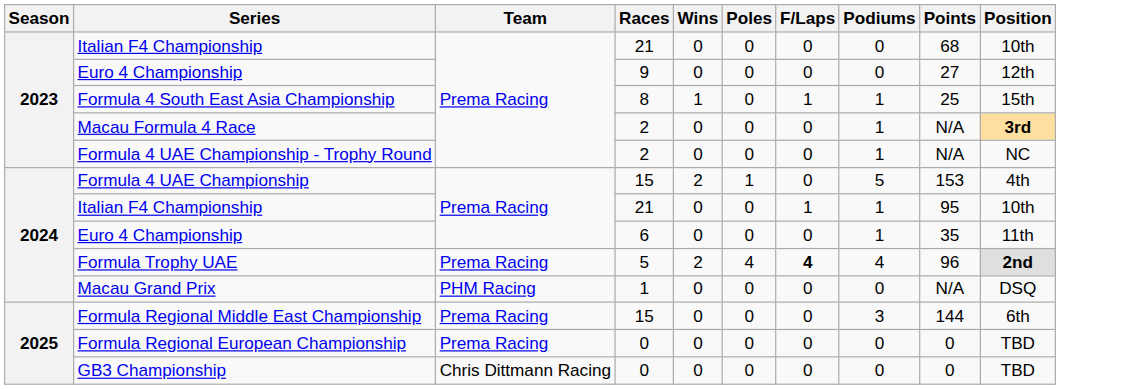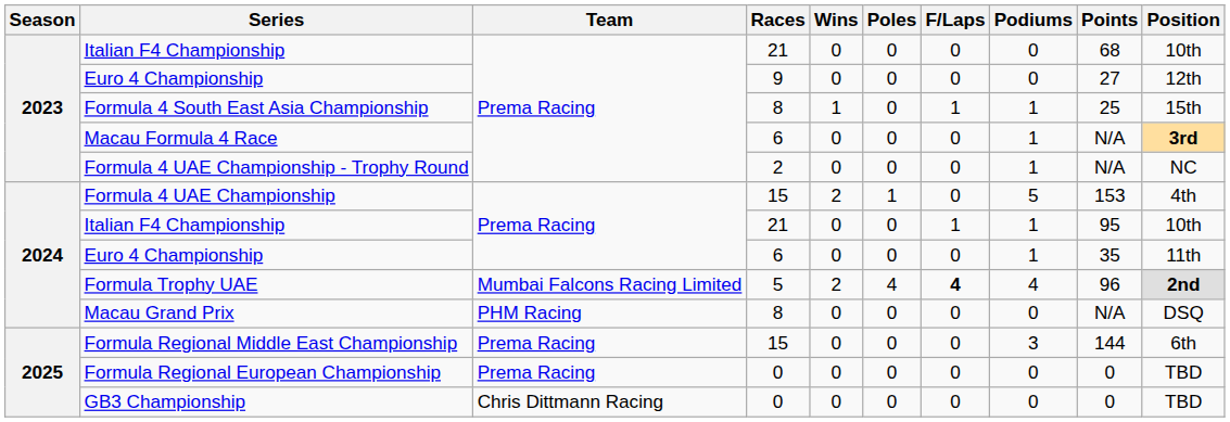 <table class="wikitable" style="font-size: 90%; text-align:center">
 <tr>
 <th>Season</th>
 <th>Series</th>
 <th>Team</th>
 <th>Races</th>
 <th>Wins</th>
 <th>Poles</th>
 <th>F/Laps</th>
 <th>Podiums</th>
 <th>Points</th>
 <th>Position</th>
 </tr>
 <tr>
 <th rowspan="5">2023</th>
 <td align=left><a href='#'>Italian F4 Championship</a></td>
 <td rowspan="5" align=left><a href='#'>Prema Racing</a></td>
 <td>21</td>
 <td>0</td>
 <td>0</td>
 <td>0</td>
 <td>0</td>
 <td>68</td>
 <td>10th</td>
 </tr>
 <tr>
 <td align=left><a href='#'>Euro 4 Championship</a></td>
 <td>9</td>
 <td>0</td>
 <td>0</td>
 <td>0</td>
 <td>0</td>
 <td>27</td>
 <td>12th</td>
 </tr>
 <tr>
 <td align=left><a href='#'>Formula 4 South East Asia Championship</a></td>
 <td>8</td>
 <td>1</td>
 <td>0</td>
 <td>1</td>
 <td>1</td>
 <td>25</td>
 <td>15th</td>
 </tr>
 <tr>
 <td align=left><a href='#'>Macau Formula 4 Race</a></td>
-<td>2</td>
+<td>6</td>
 <td>0</td>
 <td>0</td>
 <td>0</td>
 <td>1</td>
 <td>N/A</td>
 <td style="background:#ffdf9f"><strong>3rd</strong></td>
 </tr>
 <tr>
 <td align=left><a href='#'>Formula 4 UAE Championship - Trophy Round</a></td>
 <td>2</td>
 <td>0</td>
 <td>0</td>
 <td>0</td>
 <td>1</td>
 <td>N/A</td>
 <td>NC</td>
 </tr>
 <tr>
 <th rowspan="5">2024</th>
 <td align=left><a href='#'>Formula 4 UAE Championship</a></td>
 <td rowspan="3" align="left"><a href='#'>Prema Racing</a></td>
 <td>15</td>
 <td>2</td>
 <td>1</td>
 <td>0</td>
 <td>5</td>
 <td>153</td>
 <td>4th</td>
 </tr>
 <tr>
 <td align=left><a href='#'>Italian F4 Championship</a></td>
 <td>21</td>
 <td>0</td>
 <td>0</td>
 <td>1</td>
 <td>1</td>
 <td>95</td>
 <td>10th</td>
 </tr>
 <tr>
 <td align=left><a href='#'>Euro 4 Championship</a></td>
 <td>6</td>
 <td>0</td>
 <td>0</td>
 <td>0</td>
 <td>1</td>
 <td>35</td>
 <td>11th</td>
 </tr>
 <tr>
 <td align=left><a href='#'>Formula Trophy UAE</a></td>
-<td align=left><a href='#'>Prema Racing</a></td>
+<td align=left><a href='#'>Mumbai Falcons Racing Limited</a></td>
 <td>5</td>
 <td>2</td>
 <td>4</td>
 <td><strong>4</strong></td>
 <td>4</td>
 <td>96</td>
 <td style="background:#dfdfdf"><strong>2nd</strong></td>
 </tr>
 <tr>
 <td align=left><a href='#'>Macau Grand Prix</a></td>
 <td align=left><a href='#'>PHM Racing</a></td>
-<td>1</td>
+<td>8</td>
 <td>0</td>
 <td>0</td>
 <td>0</td>
 <td>0</td>
 <td>N/A</td>
 <td>DSQ</td>
 </tr>
 <tr>
 <th rowspan="3">2025</th>
 <td align=left><a href='#'>Formula Regional Middle East Championship</a></td>
 <td align=left><a href='#'>Prema Racing</a></td>
 <td>15</td>
 <td>0</td>
 <td>0</td>
 <td>0</td>
 <td>3</td>
 <td>144</td>
 <td>6th</td>
 </tr>
 <tr>
 <td align=left><a href='#'>Formula Regional European Championship</a></td>
 <td align=left><a href='#'>Prema Racing</a></td>
 <td>0</td>
 <td>0</td>
 <td>0</td>
 <td>0</td>
 <td>0</td>
 <td>0</td>
 <td>TBD</td>
 </tr>
 <tr>
 <td align=left><a href='#'>GB3 Championship</a></td>
 <td align=left>Chris Dittmann Racing</td>
 <td>0</td>
 <td>0</td>
 <td>0</td>
 <td>0</td>
 <td>0</td>
 <td>0</td>
 <td>TBD</td>
 </tr>
 </table>
